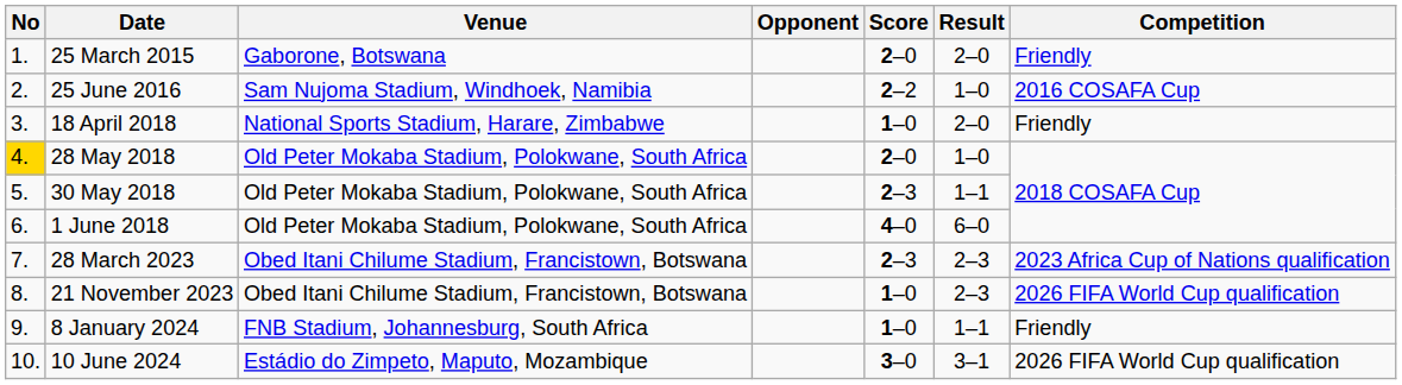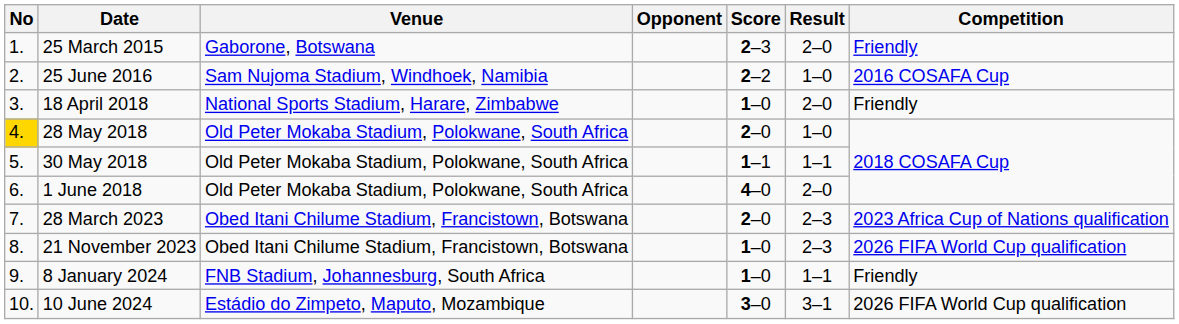 <table class="wikitable" style="font-size:85%;">
 <tr>
 <th>No</th>
 <th>Date</th>
 <th>Venue</th>
 <th>Opponent</th>
 <th>Score</th>
 <th>Result</th>
 <th>Competition</th>
 </tr>
 <tr>
 <td>1.</td>
 <td>25 March 2015</td>
 <td><a href='#'>Gaborone</a>, <a href='#'>Botswana</a></td>
 <td></td>
-<td align=center><strong>2</strong>–0</td>
+<td align=center><strong>2</strong>–3</td>
 <td align=center>2–0</td>
 <td><a href='#'>Friendly</a></td>
 </tr>
 <tr>
 <td>2.</td>
 <td>25 June 2016</td>
 <td><a href='#'>Sam Nujoma Stadium</a>, <a href='#'>Windhoek</a>, <a href='#'>Namibia</a></td>
 <td></td>
 <td align=center><strong>2</strong>–2</td>
 <td align=center>1–0</td>
 <td><a href='#'>2016 COSAFA Cup</a></td>
 </tr>
 <tr>
 <td>3.</td>
 <td>18 April 2018</td>
 <td><a href='#'>National Sports Stadium</a>, <a href='#'>Harare</a>, <a href='#'>Zimbabwe</a></td>
 <td></td>
 <td align=center><strong>1</strong>–0</td>
 <td align=center>2–0</td>
 <td>Friendly</td>
 </tr>
 <tr>
 <td style="background: gold;">4.</td>
 <td>28 May 2018</td>
 <td><a href='#'>Old Peter Mokaba Stadium</a>, <a href='#'>Polokwane</a>, <a href='#'>South Africa</a></td>
 <td></td>
 <td align=center><strong>2</strong>–0</td>
 <td align=center>1–0</td>
 <td rowspan="3"><a href='#'>2018 COSAFA Cup</a></td>
 </tr>
 <tr>
 <td>5.</td>
 <td>30 May 2018</td>
 <td>Old Peter Mokaba Stadium, Polokwane, South Africa</td>
 <td></td>
-<td align=center><strong>2</strong>–3</td>
+<td align=center><strong>1</strong>–1</td>
 <td align=center>1–1</td>
 </tr>
 <tr>
 <td>6.</td>
 <td>1 June 2018</td>
 <td>Old Peter Mokaba Stadium, Polokwane, South Africa</td>
 <td></td>
 <td align=center><strong>4</strong>–0</td>
-<td align=center>6–0</td>
+<td align=center>2–0</td>
 </tr>
 <tr>
 <td>7.</td>
 <td>28 March 2023</td>
 <td><a href='#'>Obed Itani Chilume Stadium</a>, <a href='#'>Francistown</a>, Botswana</td>
 <td></td>
-<td align=center><strong>2</strong>–3</td>
+<td align=center><strong>2</strong>–0</td>
 <td align=center>2–3</td>
 <td><a href='#'>2023 Africa Cup of Nations qualification</a></td>
 </tr>
 <tr>
 <td>8.</td>
 <td>21 November 2023</td>
 <td>Obed Itani Chilume Stadium, Francistown, Botswana</td>
 <td></td>
 <td align=center><strong>1</strong>–0</td>
 <td align=center>2–3</td>
 <td><a href='#'>2026 FIFA World Cup qualification</a></td>
 </tr>
 <tr>
 <td>9.</td>
 <td>8 January 2024</td>
 <td><a href='#'>FNB Stadium</a>, <a href='#'>Johannesburg</a>, South Africa</td>
 <td></td>
 <td align=center><strong>1</strong>–0</td>
 <td align=center>1–1</td>
 <td>Friendly</td>
 </tr>
 <tr>
 <td>10.</td>
 <td>10 June 2024</td>
 <td><a href='#'>Estádio do Zimpeto</a>, <a href='#'>Maputo</a>, Mozambique</td>
 <td></td>
 <td align=center><strong>3</strong>–0</td>
 <td align=center>3–1</td>
 <td>2026 FIFA World Cup qualification</td>
 </tr>
 </table>
